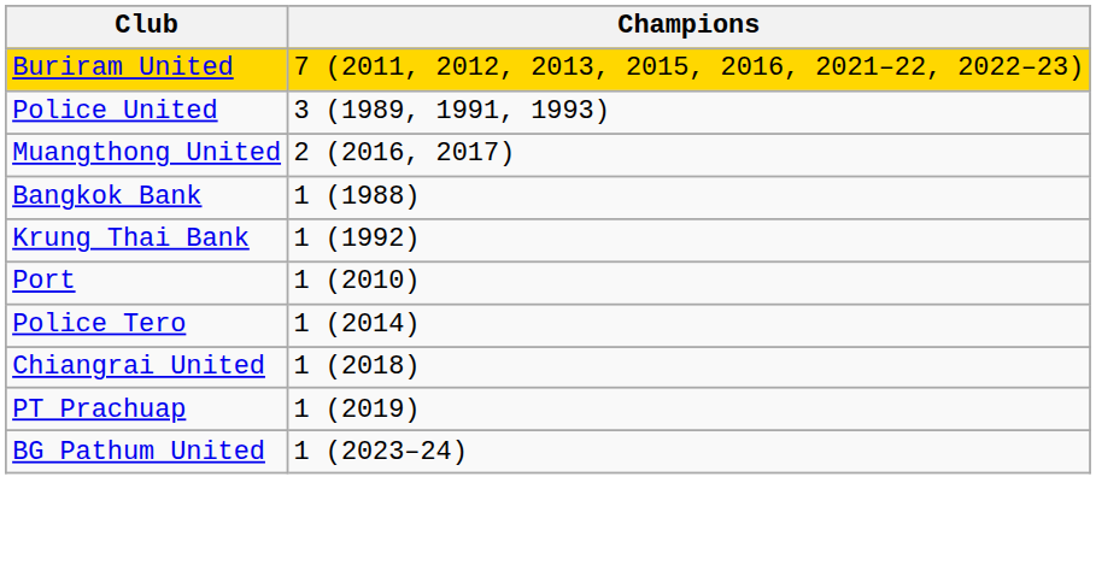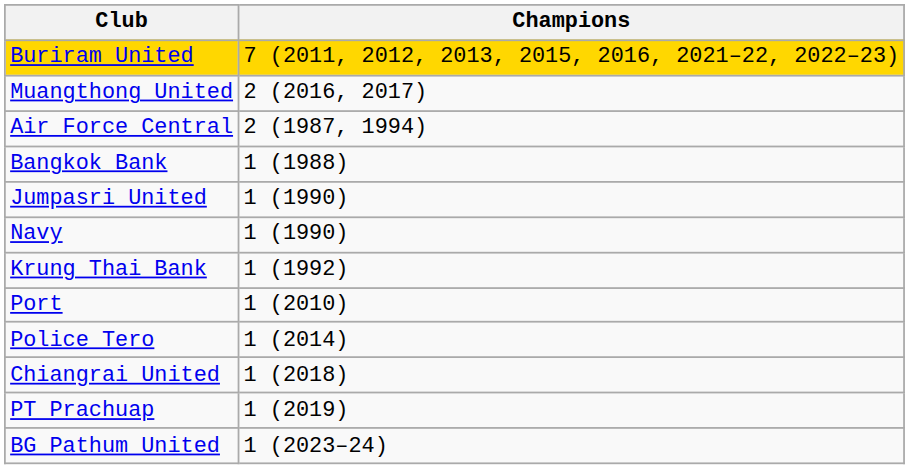 <table class="wikitable sortable" style="font-size: 95%;">
 <tr>
 <th>Club</th>
 <th>Champions</th>
 </tr>
 <tr ! style="background:gold;">
 <td><a href='#'>Buriram United</a></td>
 <td>7 (2011, 2012, 2013, 2015, 2016, 2021–22, 2022–23)</td>
 </tr>
 <tr>
-<td><a href='#'>Police United</a></td>
-<td>3 (1989, 1991, 1993)</td>
-</tr>
-<tr>
 <td><a href='#'>Muangthong United</a></td>
 <td>2 (2016, 2017)</td>
 </tr>
 <tr>
+<td><a href='#'>Air Force Central</a></td>
+<td>2 (1987, 1994)</td>
+</tr>
+<tr>
 <td><a href='#'>Bangkok Bank</a></td>
 <td>1 (1988)</td>
+</tr>
+<tr>
+<td><a href='#'>Jumpasri United</a></td>
+<td>1 (1990)</td>
+</tr>
+<tr>
+<td><a href='#'>Navy</a></td>
+<td>1 (1990)</td>
 </tr>
 <tr>
 <td><a href='#'>Krung Thai Bank</a></td>
 <td>1 (1992)</td>
 </tr>
 <tr>
 <td><a href='#'>Port</a></td>
 <td>1 (2010)</td>
 </tr>
 <tr>
 <td><a href='#'>Police Tero</a></td>
 <td>1 (2014)</td>
 </tr>
 <tr>
 <td><a href='#'>Chiangrai United</a></td>
 <td>1 (2018)</td>
 </tr>
 <tr>
 <td><a href='#'>PT Prachuap</a></td>
 <td>1 (2019)</td>
 </tr>
 <tr>
 <td><a href='#'>BG Pathum United</a></td>
 <td>1 (2023–24)</td>
 </tr>
 </table>
